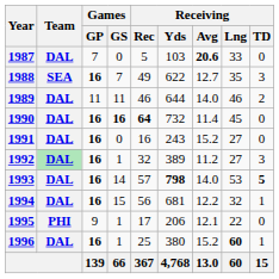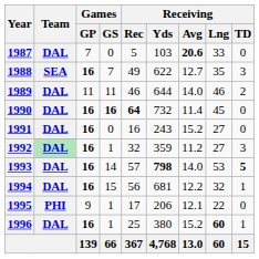 <table class="wikitable" style="text-align:center">
 <tr>
 <th rowspan="2">Year</th>
 <th rowspan="2">Team</th>
 <th colspan="2">Games</th>
 <th colspan="5">Receiving</th>
 </tr>
 <tr>
 <th>GP</th>
 <th>GS</th>
 <th>Rec</th>
 <th>Yds</th>
 <th>Avg</th>
 <th>Lng</th>
 <th>TD</th>
 </tr>
 <tr>
 <th><a href='#'>1987</a></th>
 <th><a href='#'>DAL</a></th>
 <td>7</td>
 <td>0</td>
 <td>5</td>
 <td>103</td>
 <td><strong>20.6</strong></td>
 <td>33</td>
 <td>0</td>
 </tr>
 <tr>
 <th><a href='#'>1988</a></th>
 <th><a href='#'>SEA</a></th>
 <td><strong>16</strong></td>
 <td>7</td>
 <td>49</td>
 <td>622</td>
 <td>12.7</td>
 <td>35</td>
 <td>3</td>
 </tr>
 <tr>
 <th><a href='#'>1989</a></th>
 <th><a href='#'>DAL</a></th>
 <td>11</td>
 <td>11</td>
 <td>46</td>
 <td>644</td>
 <td>14.0</td>
 <td>46</td>
 <td>2</td>
 </tr>
 <tr>
 <th><a href='#'>1990</a></th>
 <th><a href='#'>DAL</a></th>
 <td><strong>16</strong></td>
 <td><strong>16</strong></td>
 <td><strong>64</strong></td>
 <td>732</td>
 <td>11.4</td>
 <td>45</td>
 <td>0</td>
 </tr>
 <tr>
 <th><a href='#'>1991</a></th>
 <th><a href='#'>DAL</a></th>
 <td><strong>16</strong></td>
 <td>0</td>
 <td>16</td>
 <td>243</td>
 <td>15.2</td>
 <td>27</td>
 <td>0</td>
 </tr>
 <tr>
 <th><a href='#'>1992</a></th>
 <th style="background:#afe6ba; width:3em;"><a href='#'>DAL</a></th>
 <td><strong>16</strong></td>
 <td>1</td>
 <td>32</td>
-<td>389</td>
+<td>359</td>
 <td>11.2</td>
 <td>27</td>
 <td>3</td>
 </tr>
 <tr>
 <th><a href='#'>1993</a></th>
 <th><a href='#'>DAL</a></th>
 <td><strong>16</strong></td>
 <td>14</td>
 <td>57</td>
 <td><strong>798</strong></td>
 <td>14.0</td>
 <td>53</td>
 <td><strong>5</strong></td>
 </tr>
 <tr>
 <th><a href='#'>1994</a></th>
 <th><a href='#'>DAL</a></th>
 <td><strong>16</strong></td>
 <td>15</td>
 <td>56</td>
 <td>681</td>
 <td>12.2</td>
 <td>32</td>
 <td>1</td>
 </tr>
 <tr>
 <th><a href='#'>1995</a></th>
 <th><a href='#'>PHI</a></th>
 <td>9</td>
 <td>1</td>
 <td>17</td>
 <td>206</td>
 <td>12.1</td>
 <td>22</td>
 <td>0</td>
 </tr>
 <tr>
 <th><a href='#'>1996</a></th>
 <th><a href='#'>DAL</a></th>
 <td><strong>16</strong></td>
 <td>1</td>
 <td>25</td>
 <td>380</td>
 <td>15.2</td>
 <td><strong>60</strong></td>
 <td>1</td>
 </tr>
 <tr>
 <th colspan="2"></th>
 <th>139</th>
 <th>66</th>
 <th>367</th>
 <th>4,768</th>
 <th>13.0</th>
 <th>60</th>
 <th>15</th>
 </tr>
 </table>
